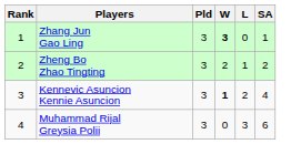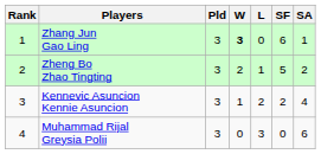 <table class="wikitable" style="font-size:90%; text-align:center">
 <tr>
 <th width="20">Rank</th>
 <th width="200">Players</th>
 <th width="20">Pld</th>
 <th width="20">W</th>
 <th width="20">L</th>
+<th width="20">SF</th>
 <th width="20">SA</th>
 </tr>
 <tr bgcolor="#ccffcc">
 <td>1</td>
 <td align="left"> <a href='#'>Zhang Jun</a><br> <a href='#'>Gao Ling</a></td>
 <td>3</td>
 <td><strong>3</strong></td>
 <td>0</td>
+<td>6</td>
 <td>1</td>
 </tr>
 <tr bgcolor="#ccffcc">
 <td>2</td>
 <td align="left"> <a href='#'>Zheng Bo</a><br> <a href='#'>Zhao Tingting</a></td>
 <td>3</td>
 <td>2</td>
 <td>1</td>
+<td>5</td>
 <td>2</td>
 </tr>
 <tr>
 <td>3</td>
 <td align="left"> <a href='#'>Kennevic Asuncion</a><br> <a href='#'>Kennie Asuncion</a></td>
 <td>3</td>
-<td><strong>1</strong></td>
+<td>1</td>
+<td>2</td>
 <td>2</td>
 <td>4</td>
 </tr>
 <tr>
 <td>4</td>
 <td align="left"> <a href='#'>Muhammad Rijal</a><br> <a href='#'>Greysia Polii</a></td>
 <td>3</td>
 <td>0</td>
 <td>3</td>
+<td>0</td>
 <td>6</td>
 </tr>
 </table>
